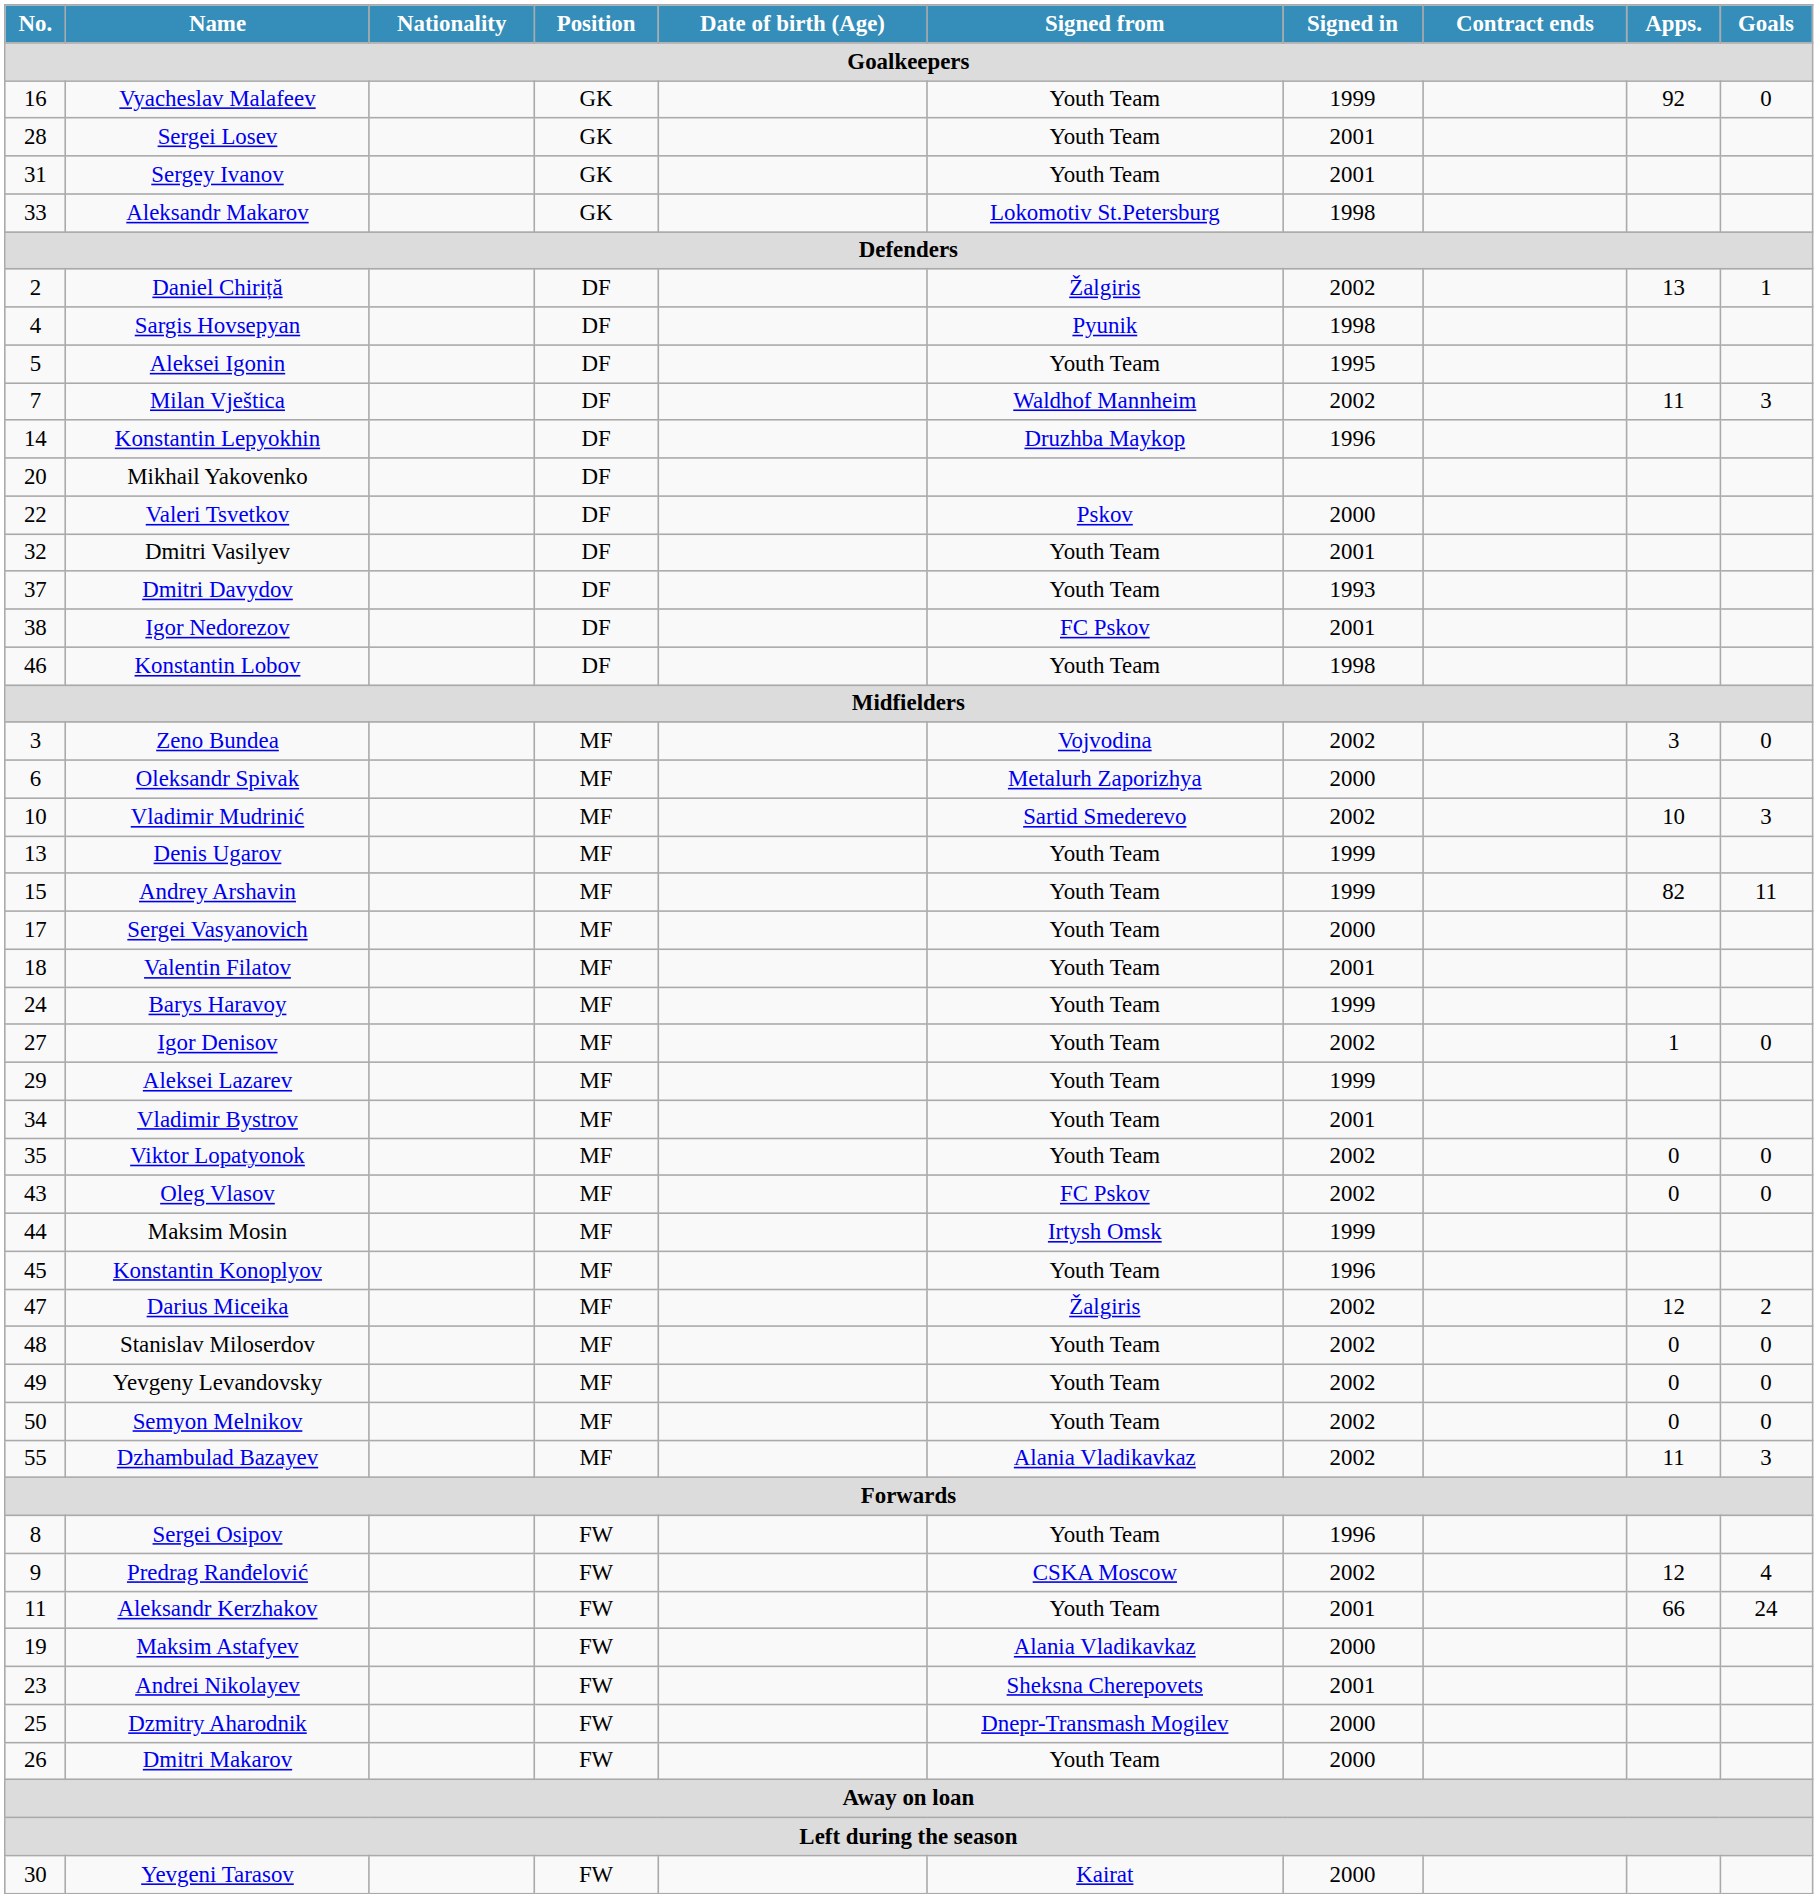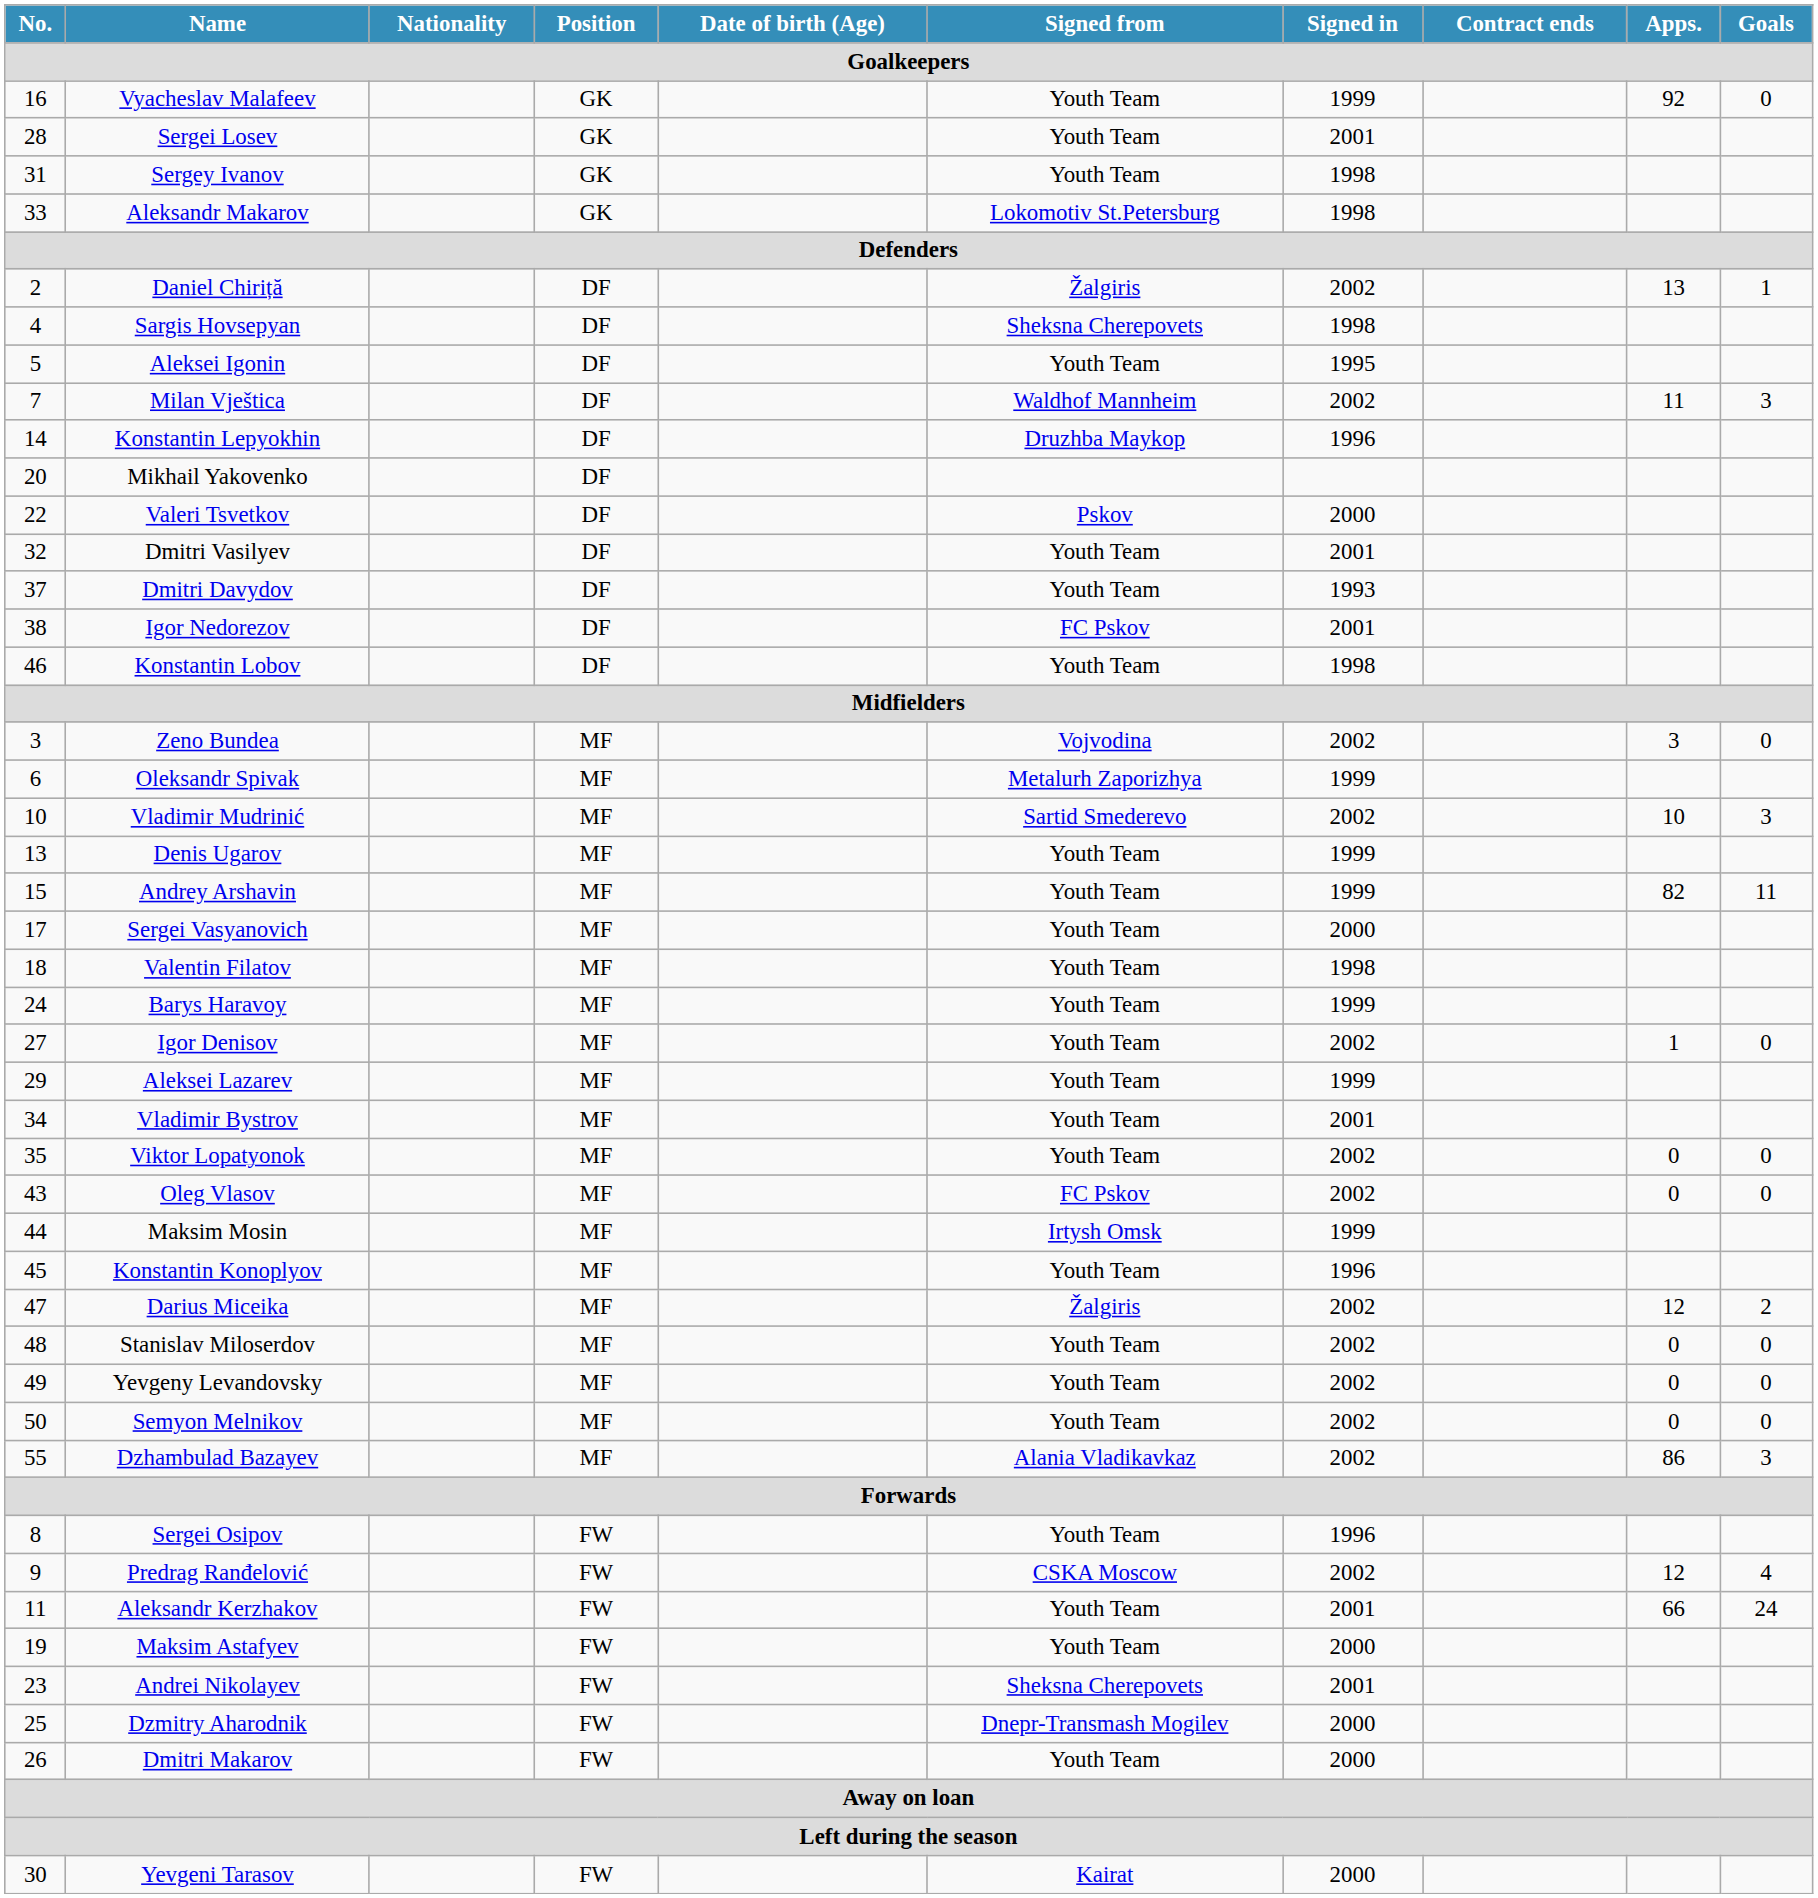 <table class="wikitable"  style="text-align:center; font-size:90%; width:90%;">
 <tr>
 <th style="background:#348EB9; color:white; text-align:center;">No.</th>
 <th style="background:#348EB9; color:white; text-align:center;">Name</th>
 <th style="background:#348EB9; color:white; text-align:center;">Nationality</th>
 <th style="background:#348EB9; color:white; text-align:center;">Position</th>
 <th style="background:#348EB9; color:white; text-align:center;">Date of birth (Age)</th>
 <th style="background:#348EB9; color:white; text-align:center;">Signed from</th>
 <th style="background:#348EB9; color:white; text-align:center;">Signed in</th>
 <th style="background:#348EB9; color:white; text-align:center;">Contract ends</th>
 <th style="background:#348EB9; color:white; text-align:center;">Apps.</th>
 <th style="background:#348EB9; color:white; text-align:center;">Goals</th>
 </tr>
 <tr>
 <th colspan="11"  style="background:#dcdcdc; text-align:center;">Goalkeepers</th>
 </tr>
 <tr>
 <td>16</td>
 <td><a href='#'>Vyacheslav Malafeev</a></td>
 <td></td>
 <td>GK</td>
 <td></td>
 <td>Youth Team</td>
 <td>1999</td>
 <td></td>
 <td>92</td>
 <td>0</td>
 </tr>
 <tr>
 <td>28</td>
 <td><a href='#'>Sergei Losev</a></td>
 <td></td>
 <td>GK</td>
 <td></td>
 <td>Youth Team</td>
 <td>2001</td>
 <td></td>
 <td></td>
 <td></td>
 </tr>
 <tr>
 <td>31</td>
 <td><a href='#'>Sergey Ivanov</a></td>
 <td></td>
 <td>GK</td>
 <td></td>
 <td>Youth Team</td>
-<td>2001</td>
+<td>1998</td>
 <td></td>
 <td></td>
 <td></td>
 </tr>
 <tr>
 <td>33</td>
 <td><a href='#'>Aleksandr Makarov</a></td>
 <td></td>
 <td>GK</td>
 <td></td>
 <td><a href='#'>Lokomotiv St.Petersburg</a></td>
 <td>1998</td>
 <td></td>
 <td></td>
 <td></td>
 </tr>
 <tr>
 <th colspan="11"  style="background:#dcdcdc; text-align:center;">Defenders</th>
 </tr>
 <tr>
 <td>2</td>
 <td><a href='#'>Daniel Chiriță</a></td>
 <td></td>
 <td>DF</td>
 <td></td>
 <td><a href='#'>Žalgiris</a></td>
 <td>2002</td>
 <td></td>
 <td>13</td>
 <td>1</td>
 </tr>
 <tr>
 <td>4</td>
 <td><a href='#'>Sargis Hovsepyan</a></td>
 <td></td>
 <td>DF</td>
 <td></td>
-<td><a href='#'>Pyunik</a></td>
+<td><a href='#'>Sheksna Cherepovets</a></td>
 <td>1998</td>
 <td></td>
 <td></td>
 <td></td>
 </tr>
 <tr>
 <td>5</td>
 <td><a href='#'>Aleksei Igonin</a></td>
 <td></td>
 <td>DF</td>
 <td></td>
 <td>Youth Team</td>
 <td>1995</td>
 <td></td>
 <td></td>
 <td></td>
 </tr>
 <tr>
 <td>7</td>
 <td><a href='#'>Milan Vještica</a></td>
 <td></td>
 <td>DF</td>
 <td></td>
 <td><a href='#'>Waldhof Mannheim</a></td>
 <td>2002</td>
 <td></td>
 <td>11</td>
 <td>3</td>
 </tr>
 <tr>
 <td>14</td>
 <td><a href='#'>Konstantin Lepyokhin</a></td>
 <td></td>
 <td>DF</td>
 <td></td>
 <td><a href='#'>Druzhba Maykop</a></td>
 <td>1996</td>
 <td></td>
 <td></td>
 <td></td>
 </tr>
 <tr>
 <td>20</td>
 <td>Mikhail Yakovenko</td>
 <td></td>
 <td>DF</td>
 <td></td>
 <td></td>
 <td></td>
 <td></td>
 <td></td>
 <td></td>
 </tr>
 <tr>
 <td>22</td>
 <td><a href='#'>Valeri Tsvetkov</a></td>
 <td></td>
 <td>DF</td>
 <td></td>
 <td><a href='#'>Pskov</a></td>
 <td>2000</td>
 <td></td>
 <td></td>
 <td></td>
 </tr>
 <tr>
 <td>32</td>
 <td>Dmitri Vasilyev</td>
 <td></td>
 <td>DF</td>
 <td></td>
 <td>Youth Team</td>
 <td>2001</td>
 <td></td>
 <td></td>
 <td></td>
 </tr>
 <tr>
 <td>37</td>
 <td><a href='#'>Dmitri Davydov</a></td>
 <td></td>
 <td>DF</td>
 <td></td>
 <td>Youth Team</td>
 <td>1993</td>
 <td></td>
 <td></td>
 <td></td>
 </tr>
 <tr>
 <td>38</td>
 <td><a href='#'>Igor Nedorezov</a></td>
 <td></td>
 <td>DF</td>
 <td></td>
 <td><a href='#'>FC Pskov</a></td>
 <td>2001</td>
 <td></td>
 <td></td>
 <td></td>
 </tr>
 <tr>
 <td>46</td>
 <td><a href='#'>Konstantin Lobov</a></td>
 <td></td>
 <td>DF</td>
 <td></td>
 <td>Youth Team</td>
 <td>1998</td>
 <td></td>
 <td></td>
 <td></td>
 </tr>
 <tr>
 <th colspan="11"  style="background:#dcdcdc; text-align:center;">Midfielders</th>
 </tr>
 <tr>
 <td>3</td>
 <td><a href='#'>Zeno Bundea</a></td>
 <td></td>
 <td>MF</td>
 <td></td>
 <td><a href='#'>Vojvodina</a></td>
 <td>2002</td>
 <td></td>
 <td>3</td>
 <td>0</td>
 </tr>
 <tr>
 <td>6</td>
 <td><a href='#'>Oleksandr Spivak</a></td>
 <td></td>
 <td>MF</td>
 <td></td>
 <td><a href='#'>Metalurh Zaporizhya</a></td>
-<td>2000</td>
+<td>1999</td>
 <td></td>
 <td></td>
 <td></td>
 </tr>
 <tr>
 <td>10</td>
 <td><a href='#'>Vladimir Mudrinić</a></td>
 <td></td>
 <td>MF</td>
 <td></td>
 <td><a href='#'>Sartid Smederevo</a></td>
 <td>2002</td>
 <td></td>
 <td>10</td>
 <td>3</td>
 </tr>
 <tr>
 <td>13</td>
 <td><a href='#'>Denis Ugarov</a></td>
 <td></td>
 <td>MF</td>
 <td></td>
 <td>Youth Team</td>
 <td>1999</td>
 <td></td>
 <td></td>
 <td></td>
 </tr>
 <tr>
 <td>15</td>
 <td><a href='#'>Andrey Arshavin</a></td>
 <td></td>
 <td>MF</td>
 <td></td>
 <td>Youth Team</td>
 <td>1999</td>
 <td></td>
 <td>82</td>
 <td>11</td>
 </tr>
 <tr>
 <td>17</td>
 <td><a href='#'>Sergei Vasyanovich</a></td>
 <td></td>
 <td>MF</td>
 <td></td>
 <td>Youth Team</td>
 <td>2000</td>
 <td></td>
 <td></td>
 <td></td>
 </tr>
 <tr>
 <td>18</td>
 <td><a href='#'>Valentin Filatov</a></td>
 <td></td>
 <td>MF</td>
 <td></td>
 <td>Youth Team</td>
-<td>2001</td>
+<td>1998</td>
 <td></td>
 <td></td>
 <td></td>
 </tr>
 <tr>
 <td>24</td>
 <td><a href='#'>Barys Haravoy</a></td>
 <td></td>
 <td>MF</td>
 <td></td>
 <td>Youth Team</td>
 <td>1999</td>
 <td></td>
 <td></td>
 <td></td>
 </tr>
 <tr>
 <td>27</td>
 <td><a href='#'>Igor Denisov</a></td>
 <td></td>
 <td>MF</td>
 <td></td>
 <td>Youth Team</td>
 <td>2002</td>
 <td></td>
 <td>1</td>
 <td>0</td>
 </tr>
 <tr>
 <td>29</td>
 <td><a href='#'>Aleksei Lazarev</a></td>
 <td></td>
 <td>MF</td>
 <td></td>
 <td>Youth Team</td>
 <td>1999</td>
 <td></td>
 <td></td>
 <td></td>
 </tr>
 <tr>
 <td>34</td>
 <td><a href='#'>Vladimir Bystrov</a></td>
 <td></td>
 <td>MF</td>
 <td></td>
 <td>Youth Team</td>
 <td>2001</td>
 <td></td>
 <td></td>
 <td></td>
 </tr>
 <tr>
 <td>35</td>
 <td><a href='#'>Viktor Lopatyonok</a></td>
 <td></td>
 <td>MF</td>
 <td></td>
 <td>Youth Team</td>
 <td>2002</td>
 <td></td>
 <td>0</td>
 <td>0</td>
 </tr>
 <tr>
 <td>43</td>
 <td><a href='#'>Oleg Vlasov</a></td>
 <td></td>
 <td>MF</td>
 <td></td>
 <td><a href='#'>FC Pskov</a></td>
 <td>2002</td>
 <td></td>
 <td>0</td>
 <td>0</td>
 </tr>
 <tr>
 <td>44</td>
 <td>Maksim Mosin</td>
 <td></td>
 <td>MF</td>
 <td></td>
 <td><a href='#'>Irtysh Omsk</a></td>
 <td>1999</td>
 <td></td>
 <td></td>
 <td></td>
 </tr>
 <tr>
 <td>45</td>
 <td><a href='#'>Konstantin Konoplyov</a></td>
 <td></td>
 <td>MF</td>
 <td></td>
 <td>Youth Team</td>
 <td>1996</td>
 <td></td>
 <td></td>
 <td></td>
 </tr>
 <tr>
 <td>47</td>
 <td><a href='#'>Darius Miceika</a></td>
 <td></td>
 <td>MF</td>
 <td></td>
 <td><a href='#'>Žalgiris</a></td>
 <td>2002</td>
 <td></td>
 <td>12</td>
 <td>2</td>
 </tr>
 <tr>
 <td>48</td>
 <td>Stanislav Miloserdov</td>
 <td></td>
 <td>MF</td>
 <td></td>
 <td>Youth Team</td>
 <td>2002</td>
 <td></td>
 <td>0</td>
 <td>0</td>
 </tr>
 <tr>
 <td>49</td>
 <td>Yevgeny Levandovsky</td>
 <td></td>
 <td>MF</td>
 <td></td>
 <td>Youth Team</td>
 <td>2002</td>
 <td></td>
 <td>0</td>
 <td>0</td>
 </tr>
 <tr>
 <td>50</td>
 <td><a href='#'>Semyon Melnikov</a></td>
 <td></td>
 <td>MF</td>
 <td></td>
 <td>Youth Team</td>
 <td>2002</td>
 <td></td>
 <td>0</td>
 <td>0</td>
 </tr>
 <tr>
 <td>55</td>
 <td><a href='#'>Dzhambulad Bazayev</a></td>
 <td></td>
 <td>MF</td>
 <td></td>
 <td><a href='#'>Alania Vladikavkaz</a></td>
 <td>2002</td>
 <td></td>
-<td>11</td>
+<td>86</td>
 <td>3</td>
 </tr>
 <tr>
 <th colspan="11"  style="background:#dcdcdc; text-align:center;">Forwards</th>
 </tr>
 <tr>
 <td>8</td>
 <td><a href='#'>Sergei Osipov</a></td>
 <td></td>
 <td>FW</td>
 <td></td>
 <td>Youth Team</td>
 <td>1996</td>
 <td></td>
 <td></td>
 <td></td>
 </tr>
 <tr>
 <td>9</td>
 <td><a href='#'>Predrag Ranđelović</a></td>
 <td></td>
 <td>FW</td>
 <td></td>
 <td><a href='#'>CSKA Moscow</a></td>
 <td>2002</td>
 <td></td>
 <td>12</td>
 <td>4</td>
 </tr>
 <tr>
 <td>11</td>
 <td><a href='#'>Aleksandr Kerzhakov</a></td>
 <td></td>
 <td>FW</td>
 <td></td>
 <td>Youth Team</td>
 <td>2001</td>
 <td></td>
 <td>66</td>
 <td>24</td>
 </tr>
 <tr>
 <td>19</td>
 <td><a href='#'>Maksim Astafyev</a></td>
 <td></td>
 <td>FW</td>
 <td></td>
-<td><a href='#'>Alania Vladikavkaz</a></td>
+<td>Youth Team</td>
 <td>2000</td>
 <td></td>
 <td></td>
 <td></td>
 </tr>
 <tr>
 <td>23</td>
 <td><a href='#'>Andrei Nikolayev</a></td>
 <td></td>
 <td>FW</td>
 <td></td>
 <td><a href='#'>Sheksna Cherepovets</a></td>
 <td>2001</td>
 <td></td>
 <td></td>
 <td></td>
 </tr>
 <tr>
 <td>25</td>
 <td><a href='#'>Dzmitry Aharodnik</a></td>
 <td></td>
 <td>FW</td>
 <td></td>
 <td><a href='#'>Dnepr-Transmash Mogilev</a></td>
 <td>2000</td>
 <td></td>
 <td></td>
 <td></td>
 </tr>
 <tr>
 <td>26</td>
 <td><a href='#'>Dmitri Makarov</a></td>
 <td></td>
 <td>FW</td>
 <td></td>
 <td>Youth Team</td>
 <td>2000</td>
 <td></td>
 <td></td>
 <td></td>
 </tr>
 <tr>
 <th colspan="11"  style="background:#dcdcdc; text-align:center;">Away on loan</th>
 </tr>
 <tr>
 <th colspan="11"  style="background:#dcdcdc; text-align:center;">Left during the season</th>
 </tr>
 <tr>
 <td>30</td>
 <td><a href='#'>Yevgeni Tarasov</a></td>
 <td></td>
 <td>FW</td>
 <td></td>
 <td><a href='#'>Kairat</a></td>
 <td>2000</td>
 <td></td>
 <td></td>
 <td></td>
 </tr>
 </table>
